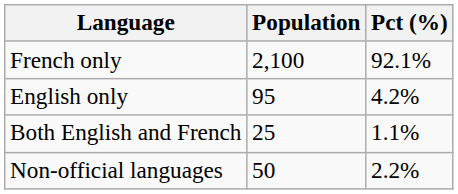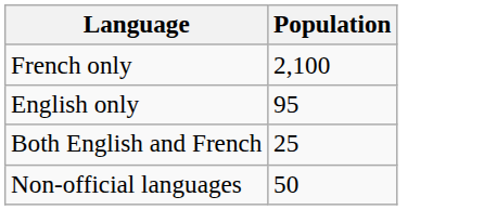 <table class="wikitable">
 <tr>
 <th>Language</th>
 <th>Population</th>
-<th>Pct (%)</th>
 </tr>
 <tr>
 <td>French only</td>
 <td>2,100</td>
-<td>92.1%</td>
 </tr>
 <tr>
 <td>English only</td>
 <td>95</td>
-<td>4.2%</td>
 </tr>
 <tr>
 <td>Both English and French</td>
 <td>25</td>
-<td>1.1%</td>
 </tr>
 <tr>
 <td>Non-official languages</td>
 <td>50</td>
-<td>2.2%</td>
 </tr>
 </table>
